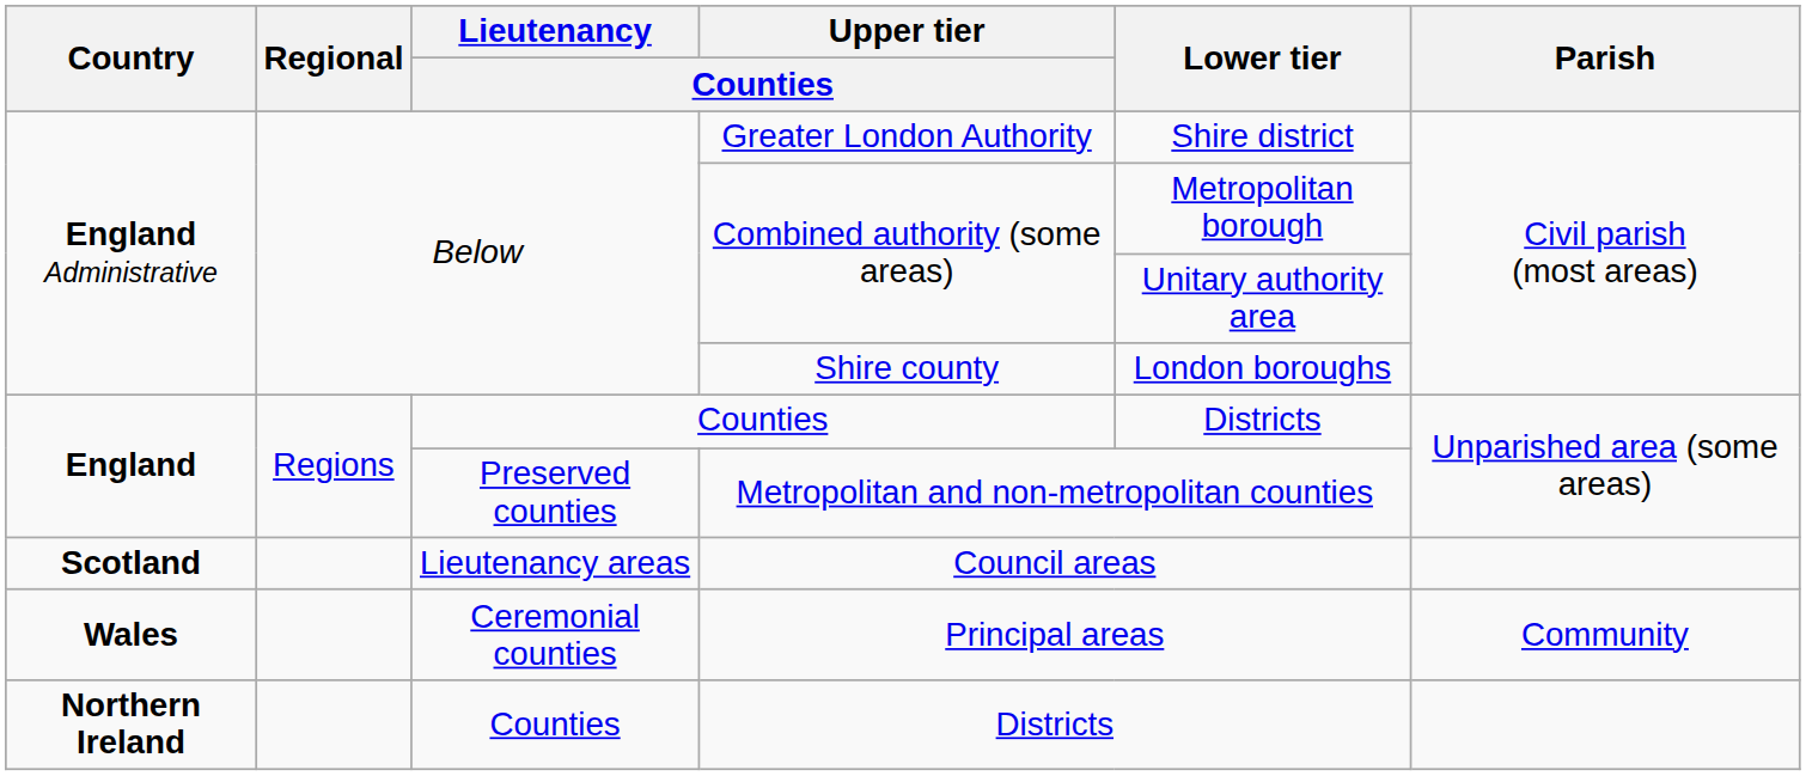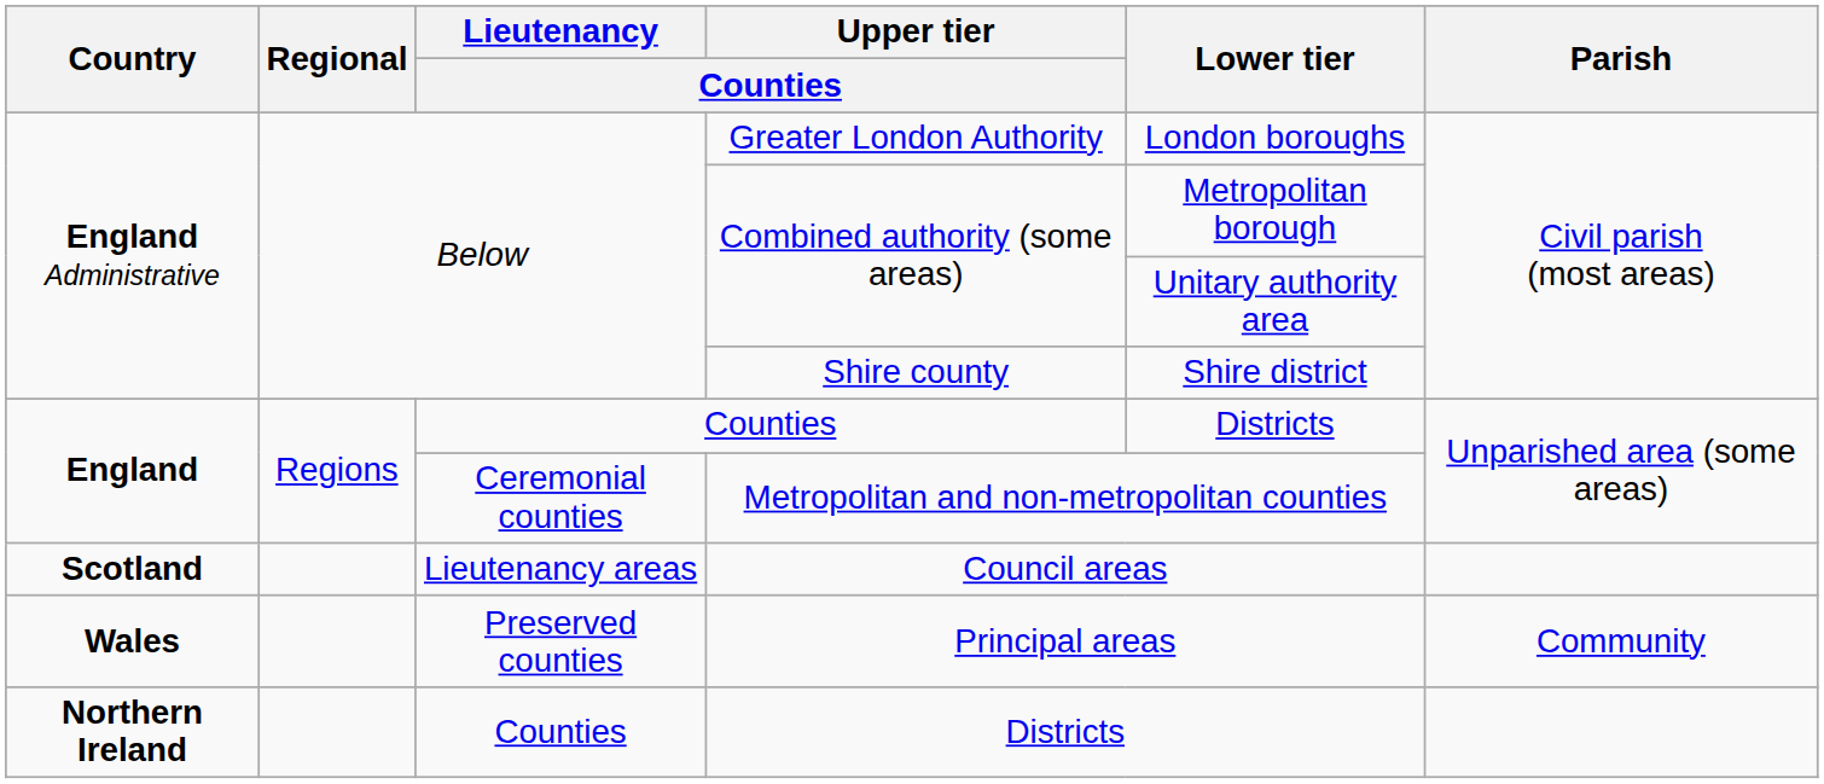 <table class="wikitable" style="text-align:center;">
 <tr>
 <th rowspan=2>Country</th>
 <th rowspan=2>Regional</th>
 <th><a href='#'>Lieutenancy</a></th>
 <th>Upper tier</th>
 <th rowspan=2>Lower tier</th>
 <th rowspan=2>Parish</th>
 </tr>
 <tr>
 <th colspan=2><a href='#'>Counties</a></th>
 </tr>
 <tr>
 <td rowspan="4"><strong>England</strong> <br><small><em>Administrative</em></small></td>
 <td colspan="2" rowspan="4"><em>Below</em></td>
 <td><a href='#'>Greater London Authority</a></td>
-<td><a href='#'>Shire district</a></td>
+<td><a href='#'>London boroughs</a></td>
 <td rowspan="4"><a href='#'>Civil parish</a><br> (most areas)</td>
 </tr>
 <tr>
 <td rowspan=2><a href='#'>Combined authority</a> (some areas)</td>
 <td><a href='#'>Metropolitan borough</a></td>
 </tr>
 <tr>
 <td><a href='#'>Unitary authority area</a></td>
 </tr>
 <tr>
 <td><a href='#'>Shire county</a></td>
-<td><a href='#'>London boroughs</a></td>
+<td><a href='#'>Shire district</a></td>
 </tr>
 <tr>
 <td rowspan="2"><strong>England</strong><br></td>
 <td rowspan="2"><a href='#'>Regions</a></td>
 <td colspan="2"><a href='#'>Counties</a></td>
 <td><a href='#'>Districts</a></td>
 <td rowspan="2"><a href='#'>Unparished area</a> (some areas)</td>
 </tr>
 <tr>
-<td><a href='#'>Preserved counties</a></td>
+<td><a href='#'>Ceremonial counties</a></td>
 <td colspan="2"><a href='#'>Metropolitan and non-metropolitan counties</a></td>
 </tr>
 <tr>
 <td><strong>Scotland</strong></td>
 <td></td>
 <td><a href='#'>Lieutenancy areas</a></td>
 <td colspan="2"><a href='#'>Council areas</a></td>
 <td></td>
 </tr>
 <tr>
 <td><strong>Wales</strong></td>
 <td></td>
-<td><a href='#'>Ceremonial counties</a></td>
+<td><a href='#'>Preserved counties</a></td>
 <td colspan="2"><a href='#'>Principal areas</a></td>
 <td><a href='#'>Community</a><br></td>
 </tr>
 <tr>
 <td><strong>Northern Ireland</strong></td>
 <td></td>
 <td><a href='#'>Counties</a></td>
 <td colspan="2"><a href='#'>Districts</a></td>
 <td></td>
 </tr>
 </table>
